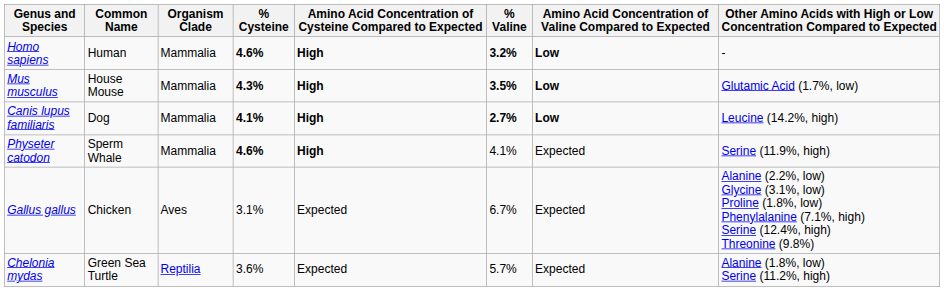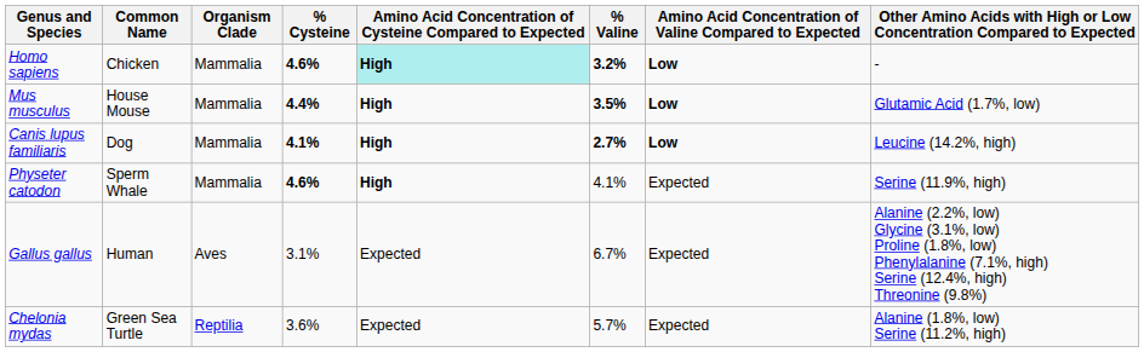 <table class="wikitable">
 <tr>
 <th>Genus and Species</th>
 <th>Common Name</th>
 <th>Organism Clade</th>
 <th>% Cysteine</th>
 <th>Amino Acid Concentration of Cysteine Compared to Expected</th>
 <th>% Valine</th>
 <th>Amino Acid Concentration of Valine Compared to Expected</th>
 <th>Other Amino Acids with High or Low Concentration Compared to Expected</th>
 </tr>
 <tr>
 <td><em><a href='#'>Homo sapiens</a></em></td>
-<td>Human</td>
+<td>Chicken</td>
 <td>Mammalia</td>
 <td><strong>4.6%</strong></td>
-<td><strong>High</strong></td>
+<td style="background: paleturquoise;"><strong>High</strong></td>
 <td><strong>3.2%</strong></td>
 <td><strong>Low</strong></td>
 <td>-</td>
 </tr>
 <tr>
 <td><em><a href='#'>Mus musculus</a></em></td>
 <td>House Mouse</td>
 <td>Mammalia</td>
-<td><strong>4.3%</strong></td>
+<td><strong>4.4%</strong></td>
 <td><strong>High</strong></td>
 <td><strong>3.5%</strong></td>
 <td><strong>Low</strong></td>
 <td><a href='#'>Glutamic Acid</a> (1.7%, low)</td>
 </tr>
 <tr>
 <td><em><a href='#'>Canis lupus familiaris</a></em></td>
 <td>Dog</td>
 <td>Mammalia</td>
 <td><strong>4.1%</strong></td>
 <td><strong>High</strong></td>
 <td><strong>2.7%</strong></td>
 <td><strong>Low</strong></td>
 <td><a href='#'>Leucine</a> (14.2%, high)</td>
 </tr>
 <tr>
 <td><em><a href='#'>Physeter catodon</a></em></td>
 <td>Sperm Whale</td>
 <td>Mammalia</td>
 <td><strong>4.6%</strong></td>
 <td><strong>High</strong></td>
 <td>4.1%</td>
 <td>Expected</td>
 <td><a href='#'>Serine</a> (11.9%, high)</td>
 </tr>
 <tr>
 <td><em><a href='#'>Gallus gallus</a></em></td>
-<td>Chicken</td>
+<td>Human</td>
 <td>Aves</td>
 <td>3.1%</td>
 <td>Expected</td>
 <td>6.7%</td>
 <td>Expected</td>
 <td><a href='#'>Alanine</a> (2.2%, low)<br><a href='#'>Glycine</a> (3.1%, low)<br><a href='#'>Proline</a> (1.8%, low)<br><a href='#'>Phenylalanine</a> (7.1%, high)<br><a href='#'>Serine</a> (12.4%, high)<br><a href='#'>Threonine</a> (9.8%)</td>
 </tr>
 <tr>
 <td><em><a href='#'>Chelonia mydas</a></em></td>
 <td>Green Sea Turtle</td>
 <td><a href='#'>Reptilia</a></td>
 <td>3.6%</td>
 <td>Expected</td>
 <td>5.7%</td>
 <td>Expected</td>
 <td><a href='#'>Alanine</a> (1.8%, low)<br><a href='#'>Serine</a> (11.2%, high)</td>
 </tr>
 </table>
